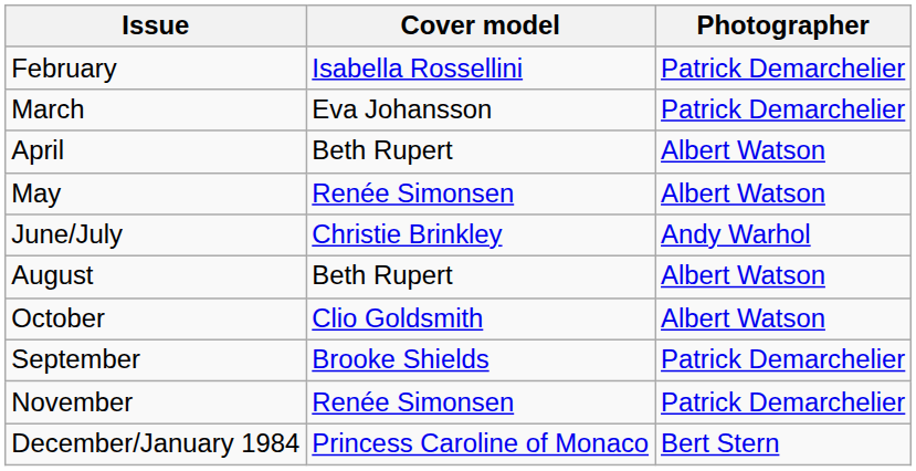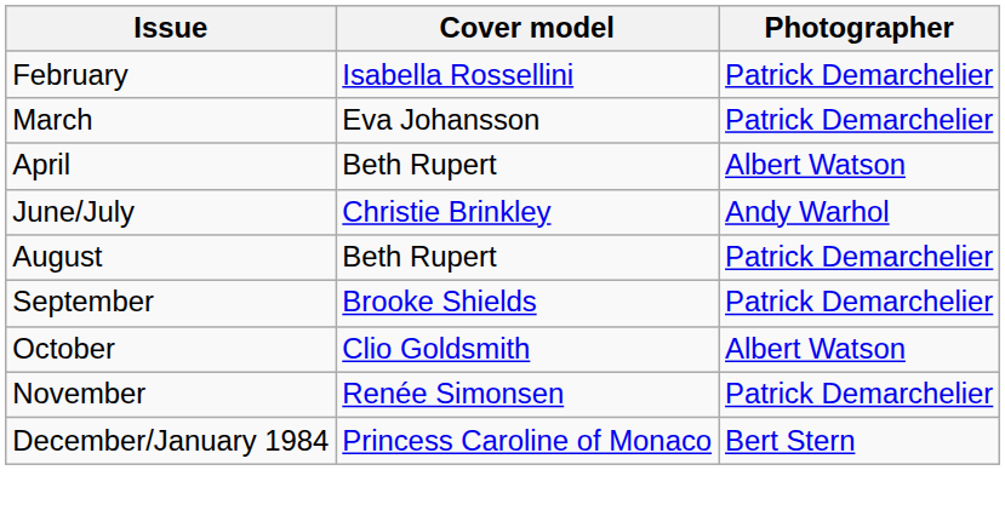 <table class="sortable wikitable">
 <tr>
 <th>Issue</th>
 <th>Cover model</th>
 <th>Photographer</th>
 </tr>
 <tr>
 <td>February</td>
 <td><a href='#'>Isabella Rossellini</a></td>
 <td><a href='#'>Patrick Demarchelier</a></td>
 </tr>
 <tr>
 <td>March</td>
 <td>Eva Johansson</td>
 <td><a href='#'>Patrick Demarchelier</a></td>
 </tr>
 <tr>
 <td>April</td>
 <td>Beth Rupert</td>
 <td><a href='#'>Albert Watson</a></td>
 </tr>
 <tr>
-<td>May</td>
-<td><a href='#'>Renée Simonsen</a></td>
-<td><a href='#'>Albert Watson</a></td>
-</tr>
-<tr>
 <td>June/July</td>
 <td><a href='#'>Christie Brinkley</a></td>
 <td><a href='#'>Andy Warhol</a></td>
 </tr>
 <tr>
 <td>August</td>
 <td>Beth Rupert</td>
-<td><a href='#'>Albert Watson</a></td>
+<td><a href='#'>Patrick Demarchelier</a></td>
+</tr>
+<tr>
+<td>September</td>
+<td><a href='#'>Brooke Shields</a></td>
+<td><a href='#'>Patrick Demarchelier</a></td>
 </tr>
 <tr>
 <td>October</td>
 <td><a href='#'>Clio Goldsmith</a></td>
 <td><a href='#'>Albert Watson</a></td>
-</tr>
-<tr>
-<td>September</td>
-<td><a href='#'>Brooke Shields</a></td>
-<td><a href='#'>Patrick Demarchelier</a></td>
 </tr>
 <tr>
 <td>November</td>
 <td><a href='#'>Renée Simonsen</a></td>
 <td><a href='#'>Patrick Demarchelier</a></td>
 </tr>
 <tr>
 <td>December/January 1984</td>
 <td><a href='#'>Princess Caroline of Monaco</a></td>
 <td><a href='#'>Bert Stern</a></td>
 </tr>
 </table>
